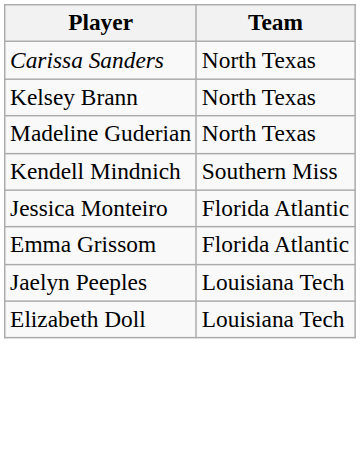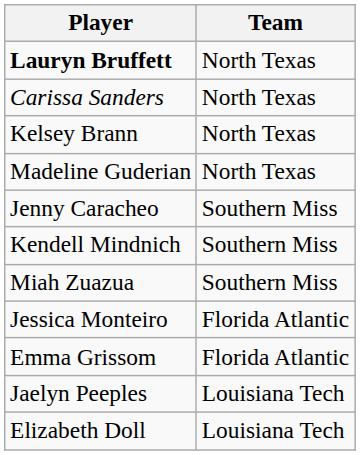 <table class="wikitable">
 <tr>
 <th>Player</th>
 <th>Team</th>
+</tr>
+<tr>
+<td><strong>Lauryn Bruffett</strong></td>
+<td>North Texas</td>
 </tr>
 <tr>
 <td><em>Carissa Sanders</em></td>
 <td>North Texas</td>
 </tr>
 <tr>
 <td>Kelsey Brann</td>
 <td>North Texas</td>
 </tr>
 <tr>
 <td>Madeline Guderian</td>
 <td>North Texas</td>
 </tr>
 <tr>
+<td>Jenny Caracheo</td>
+<td>Southern Miss</td>
+</tr>
+<tr>
 <td>Kendell Mindnich</td>
+<td>Southern Miss</td>
+</tr>
+<tr>
+<td>Miah Zuazua</td>
 <td>Southern Miss</td>
 </tr>
 <tr>
 <td>Jessica Monteiro</td>
 <td>Florida Atlantic</td>
 </tr>
 <tr>
 <td>Emma Grissom</td>
 <td>Florida Atlantic</td>
 </tr>
 <tr>
 <td>Jaelyn Peeples</td>
 <td>Louisiana Tech</td>
 </tr>
 <tr>
 <td>Elizabeth Doll</td>
 <td>Louisiana Tech</td>
 </tr>
 </table>
